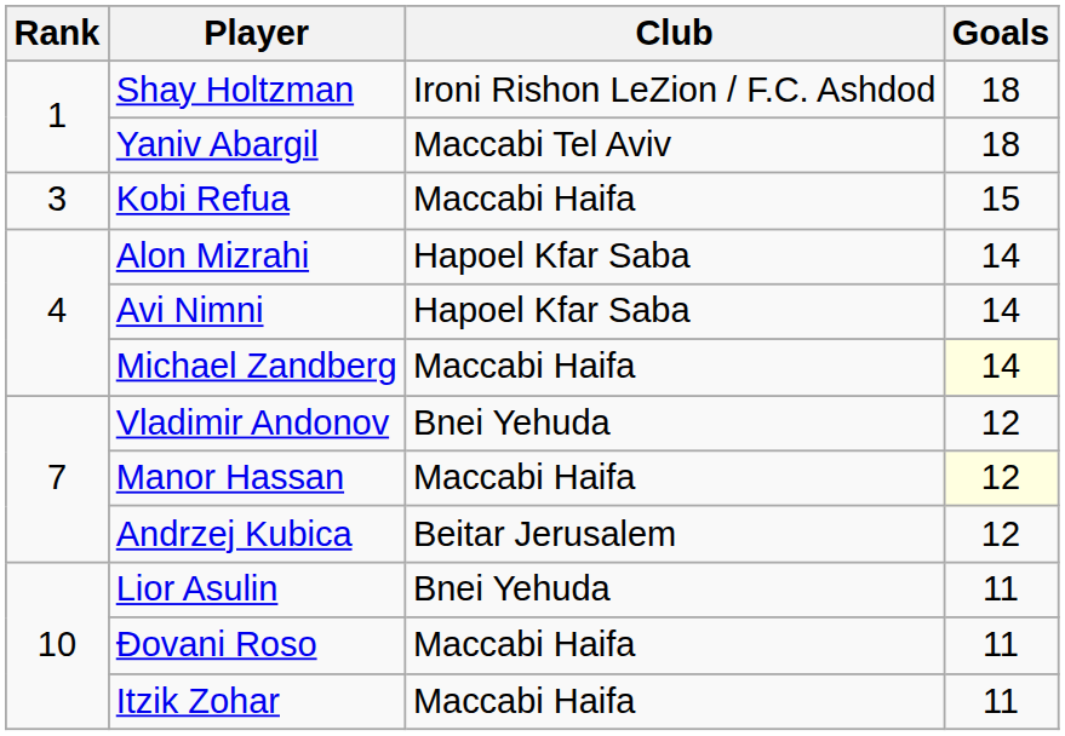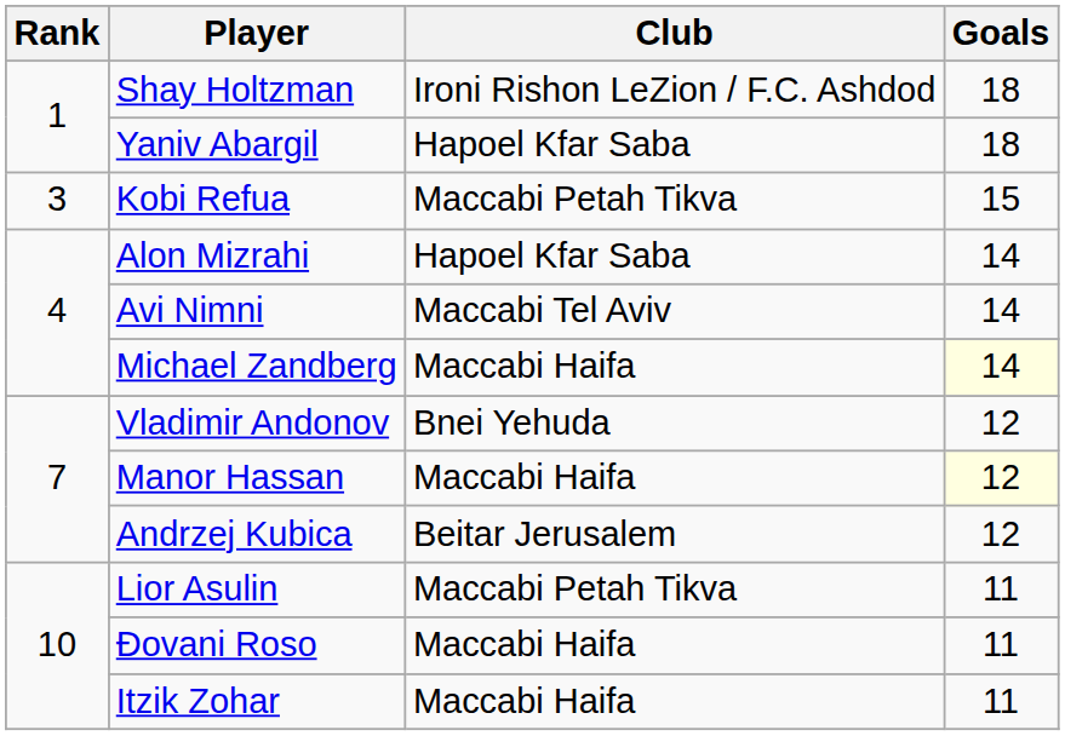 <table class="wikitable">
 <tr>
 <th>Rank</th>
 <th>Player</th>
 <th>Club</th>
 <th>Goals</th>
 </tr>
 <tr>
 <td rowspan="2" align="center">1</td>
 <td> <a href='#'>Shay Holtzman</a></td>
 <td>Ironi Rishon LeZion / F.C. Ashdod</td>
 <td align="center">18</td>
 </tr>
 <tr>
 <td> <a href='#'>Yaniv Abargil</a></td>
-<td>Maccabi Tel Aviv</td>
+<td>Hapoel Kfar Saba</td>
 <td align="center">18</td>
 </tr>
 <tr>
 <td align="center">3</td>
 <td> <a href='#'>Kobi Refua</a></td>
-<td>Maccabi Haifa</td>
+<td>Maccabi Petah Tikva</td>
 <td align="center">15</td>
 </tr>
 <tr>
 <td rowspan="3" align="center">4</td>
 <td> <a href='#'>Alon Mizrahi</a></td>
 <td>Hapoel Kfar Saba</td>
 <td align="center">14</td>
 </tr>
 <tr>
 <td> <a href='#'>Avi Nimni</a></td>
-<td>Hapoel Kfar Saba</td>
+<td>Maccabi Tel Aviv</td>
 <td align="center">14</td>
 </tr>
 <tr>
 <td> <a href='#'>Michael Zandberg</a></td>
 <td>Maccabi Haifa</td>
 <td align="center" style="background: lightyellow;">14</td>
 </tr>
 <tr>
 <td rowspan="3" align="center">7</td>
 <td> <a href='#'>Vladimir Andonov</a></td>
 <td>Bnei Yehuda</td>
 <td align="center">12</td>
 </tr>
 <tr>
 <td> <a href='#'>Manor Hassan</a></td>
 <td>Maccabi Haifa</td>
 <td align="center" style="background: lightyellow;">12</td>
 </tr>
 <tr>
 <td> <a href='#'>Andrzej Kubica</a></td>
 <td>Beitar Jerusalem</td>
 <td align="center">12</td>
 </tr>
 <tr>
 <td rowspan="3" align="center">10</td>
 <td> <a href='#'>Lior Asulin</a></td>
-<td>Bnei Yehuda</td>
+<td>Maccabi Petah Tikva</td>
 <td align="center">11</td>
 </tr>
 <tr>
 <td> <a href='#'>Đovani Roso</a></td>
 <td>Maccabi Haifa</td>
 <td align="center">11</td>
 </tr>
 <tr>
 <td> <a href='#'>Itzik Zohar</a></td>
 <td>Maccabi Haifa</td>
 <td align="center">11</td>
 </tr>
 </table>
